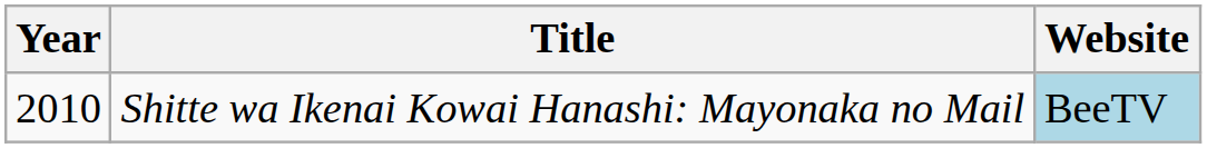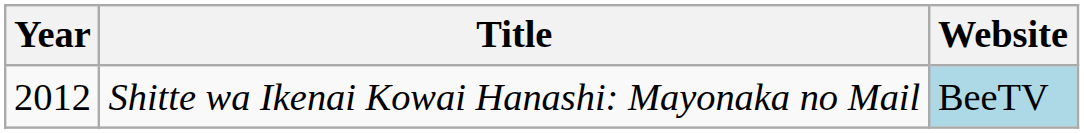 <table class="wikitable">
 <tr>
 <th>Year</th>
 <th>Title</th>
 <th>Website</th>
 </tr>
 <tr>
-<td>2010</td>
+<td>2012</td>
 <td><em>Shitte wa Ikenai Kowai Hanashi: Mayonaka no Mail</em></td>
 <td style="background: lightblue;">BeeTV</td>
 </tr>
 </table>
